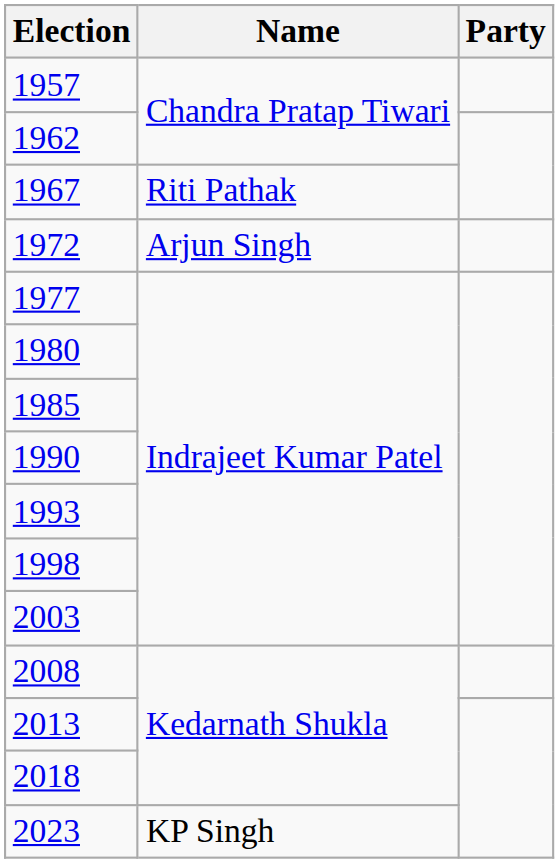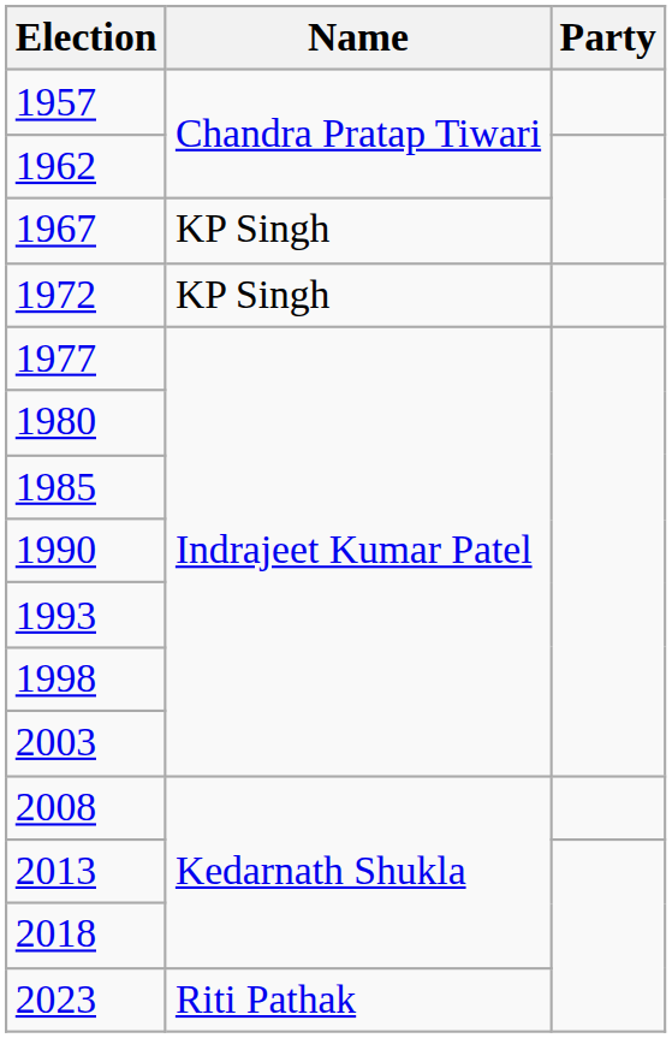 <table class="wikitable sortable">
 <tr>
 <th>Election</th>
 <th>Name</th>
 <th colspan=2>Party</th>
 </tr>
 <tr>
 <td><a href='#'>1957</a></td>
 <td rowspan=2><a href='#'>Chandra Pratap Tiwari</a></td>
 <td></td>
 </tr>
 <tr>
 <td><a href='#'>1962</a></td>
 </tr>
 <tr>
 <td><a href='#'>1967</a></td>
-<td><a href='#'>Riti Pathak</a></td>
+<td>KP Singh</td>
 </tr>
 <tr>
 <td><a href='#'>1972</a></td>
-<td><a href='#'>Arjun Singh</a></td>
+<td>KP Singh</td>
 <td></td>
 </tr>
 <tr>
 <td><a href='#'>1977</a></td>
 <td rowspan=7><a href='#'>Indrajeet Kumar Patel</a></td>
 </tr>
 <tr>
 <td><a href='#'>1980</a></td>
 </tr>
 <tr>
 <td><a href='#'>1985</a></td>
 </tr>
 <tr>
 <td><a href='#'>1990</a></td>
 </tr>
 <tr>
 <td><a href='#'>1993</a></td>
 </tr>
 <tr>
 <td><a href='#'>1998</a></td>
 </tr>
 <tr>
 <td><a href='#'>2003</a></td>
 </tr>
 <tr>
 <td><a href='#'>2008</a></td>
 <td rowspan=3><a href='#'>Kedarnath Shukla</a></td>
 <td></td>
 </tr>
 <tr>
 <td><a href='#'>2013</a></td>
 </tr>
 <tr>
 <td><a href='#'>2018</a></td>
 </tr>
 <tr>
 <td><a href='#'>2023</a></td>
-<td>KP Singh</td>
+<td><a href='#'>Riti Pathak</a></td>
 </tr>
 </table>
